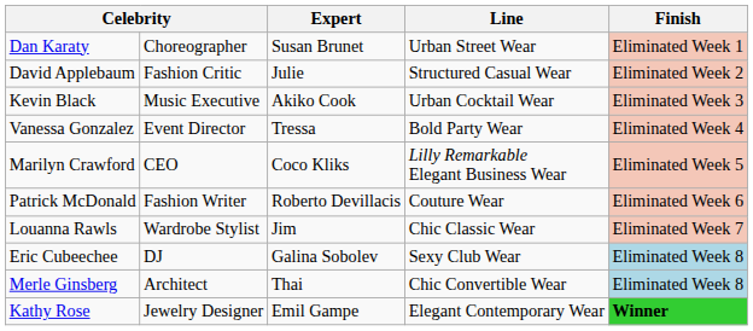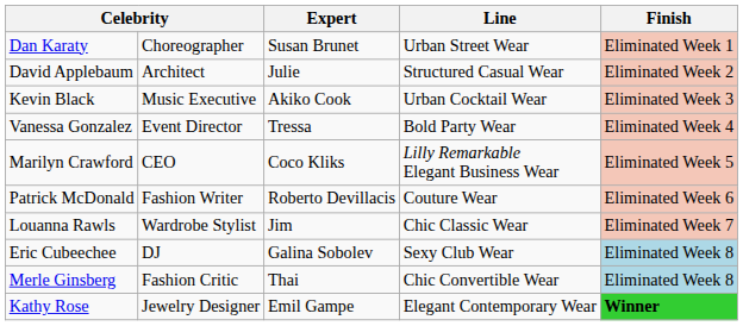 <table class= "wikitable sortable">
 <tr>
 <th colspan="2">Celebrity</th>
 <th>Expert</th>
 <th>Line</th>
 <th>Finish</th>
 </tr>
 <tr>
 <td><a href='#'>Dan Karaty</a></td>
 <td>Choreographer</td>
 <td>Susan Brunet</td>
 <td>Urban Street Wear</td>
 <td style="background:#f4c7b8;">Eliminated Week 1</td>
 </tr>
 <tr>
 <td>David Applebaum</td>
-<td>Fashion Critic</td>
+<td>Architect</td>
 <td>Julie</td>
 <td>Structured Casual Wear</td>
 <td style="background:#f4c7b8;">Eliminated Week 2</td>
 </tr>
 <tr>
 <td>Kevin Black</td>
 <td>Music Executive</td>
 <td>Akiko Cook</td>
 <td>Urban Cocktail Wear</td>
 <td style="background:#f4c7b8;">Eliminated Week 3</td>
 </tr>
 <tr>
 <td>Vanessa Gonzalez</td>
 <td>Event Director</td>
 <td>Tressa</td>
 <td>Bold Party Wear</td>
 <td style="background:#f4c7b8;">Eliminated Week 4</td>
 </tr>
 <tr>
 <td>Marilyn Crawford</td>
 <td>CEO</td>
 <td>Coco Kliks</td>
 <td><em>Lilly Remarkable</em><br>Elegant Business Wear</td>
 <td style="background:#f4c7b8;">Eliminated Week 5</td>
 </tr>
 <tr>
 <td>Patrick McDonald</td>
 <td>Fashion Writer</td>
 <td>Roberto Devillacis</td>
 <td>Couture Wear</td>
 <td style="background:#f4c7b8;">Eliminated Week 6</td>
 </tr>
 <tr>
 <td>Louanna Rawls</td>
 <td>Wardrobe Stylist</td>
 <td>Jim</td>
 <td>Chic Classic Wear</td>
 <td style="background:#f4c7b8;">Eliminated Week 7</td>
 </tr>
 <tr>
 <td>Eric Cubeechee</td>
 <td>DJ</td>
 <td>Galina Sobolev</td>
 <td>Sexy Club Wear</td>
 <td style="background:lightblue;">Eliminated Week 8</td>
 </tr>
 <tr>
 <td><a href='#'>Merle Ginsberg</a></td>
-<td>Architect</td>
+<td>Fashion Critic</td>
 <td>Thai</td>
 <td>Chic Convertible Wear</td>
 <td style="background:lightblue;">Eliminated Week 8</td>
 </tr>
 <tr>
 <td><a href='#'>Kathy Rose</a></td>
 <td>Jewelry Designer</td>
 <td>Emil Gampe</td>
 <td>Elegant Contemporary Wear</td>
 <td style="background:limegreen;"><strong>Winner</strong></td>
 </tr>
 </table>
